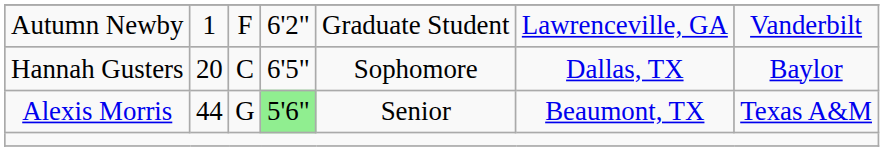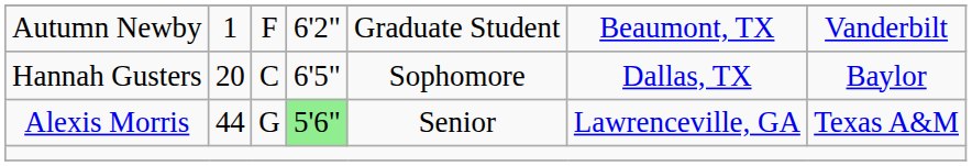 <table class="wikitable sortable" style="text-align: center">
 <tr align=center>
 </tr>
 <tr>
 <td>Autumn Newby</td>
 <td>1</td>
 <td>F</td>
 <td>6'2"</td>
 <td>Graduate Student</td>
-<td><a href='#'>Lawrenceville, GA</a></td>
+<td><a href='#'>Beaumont, TX</a></td>
 <td><a href='#'>Vanderbilt</a></td>
 </tr>
 <tr>
 <td>Hannah Gusters</td>
 <td>20</td>
 <td>C</td>
 <td>6'5"</td>
 <td>Sophomore</td>
 <td><a href='#'>Dallas, TX</a></td>
 <td><a href='#'>Baylor</a></td>
 </tr>
 <tr>
 <td><a href='#'>Alexis Morris</a></td>
 <td>44</td>
 <td>G</td>
 <td style="background: lightgreen;">5'6"</td>
 <td>Senior</td>
-<td><a href='#'>Beaumont, TX</a></td>
+<td><a href='#'>Lawrenceville, GA</a></td>
 <td><a href='#'>Texas A&M</a></td>
 </tr>
 <tr>
 <td colspan=7></td>
 </tr>
 </table>
